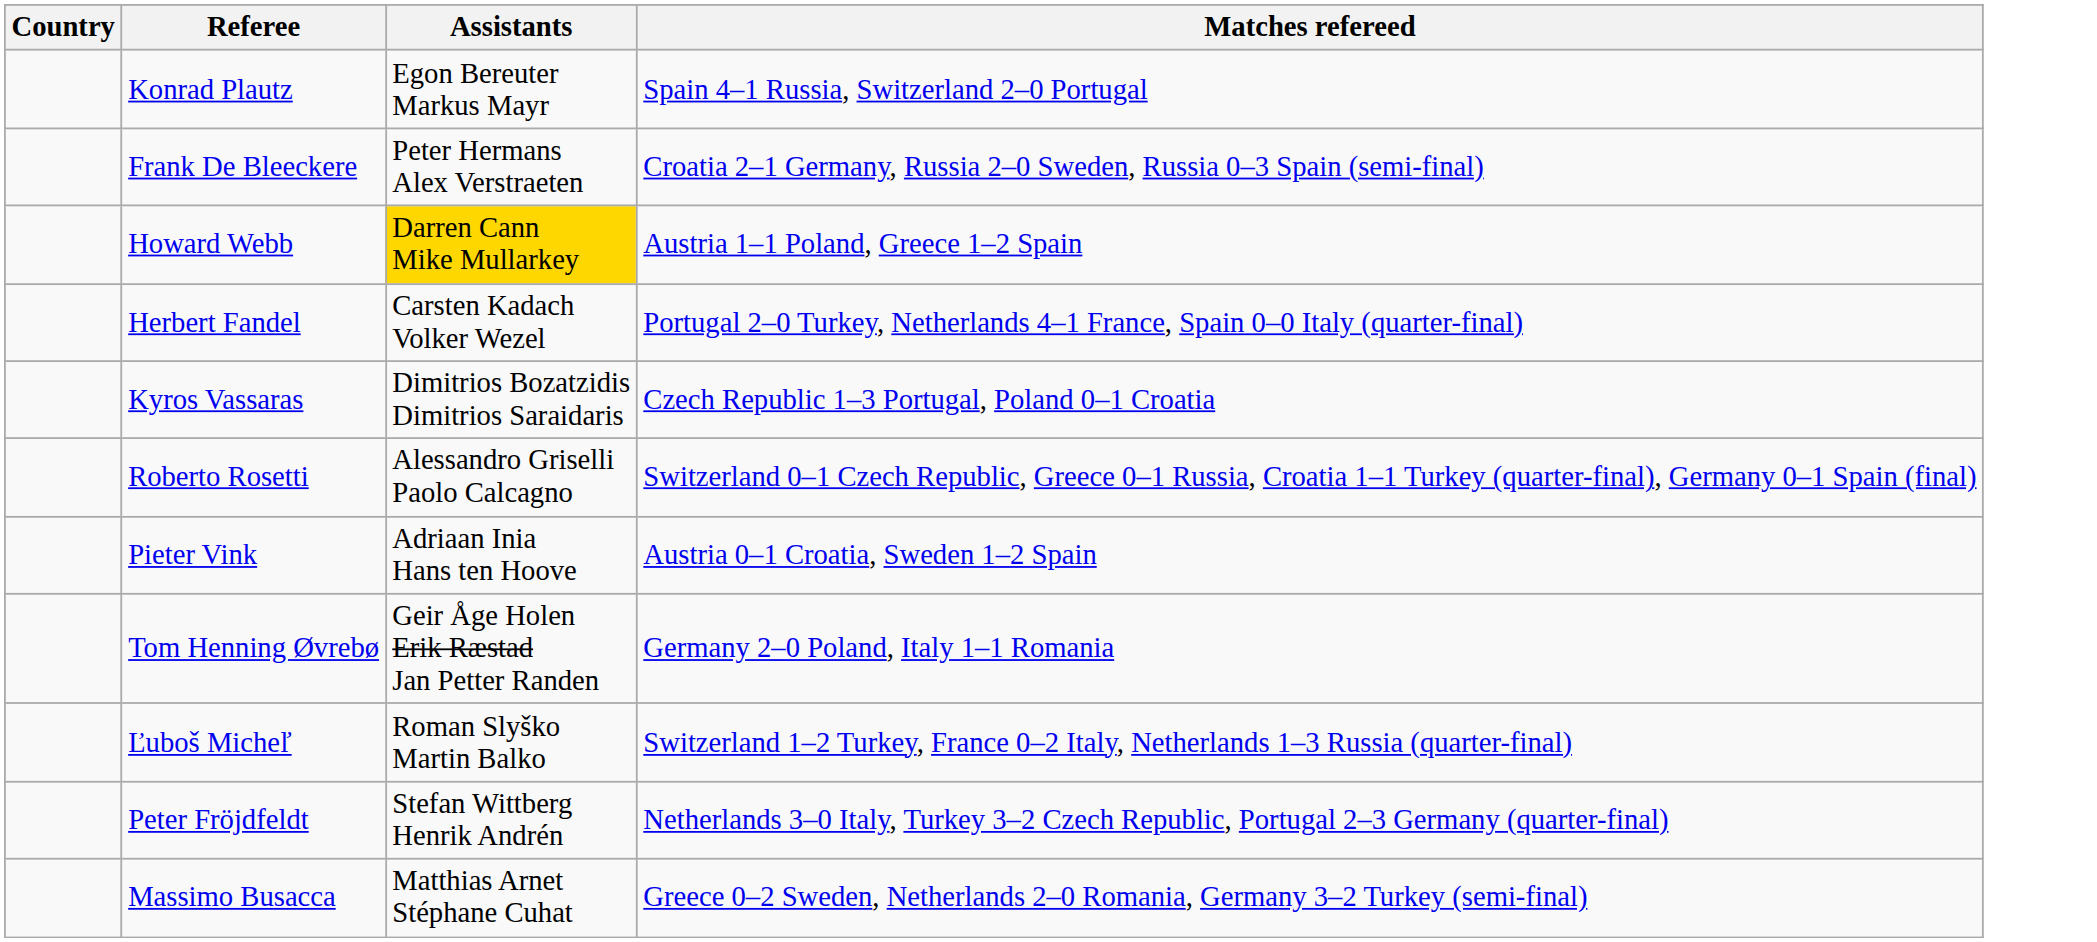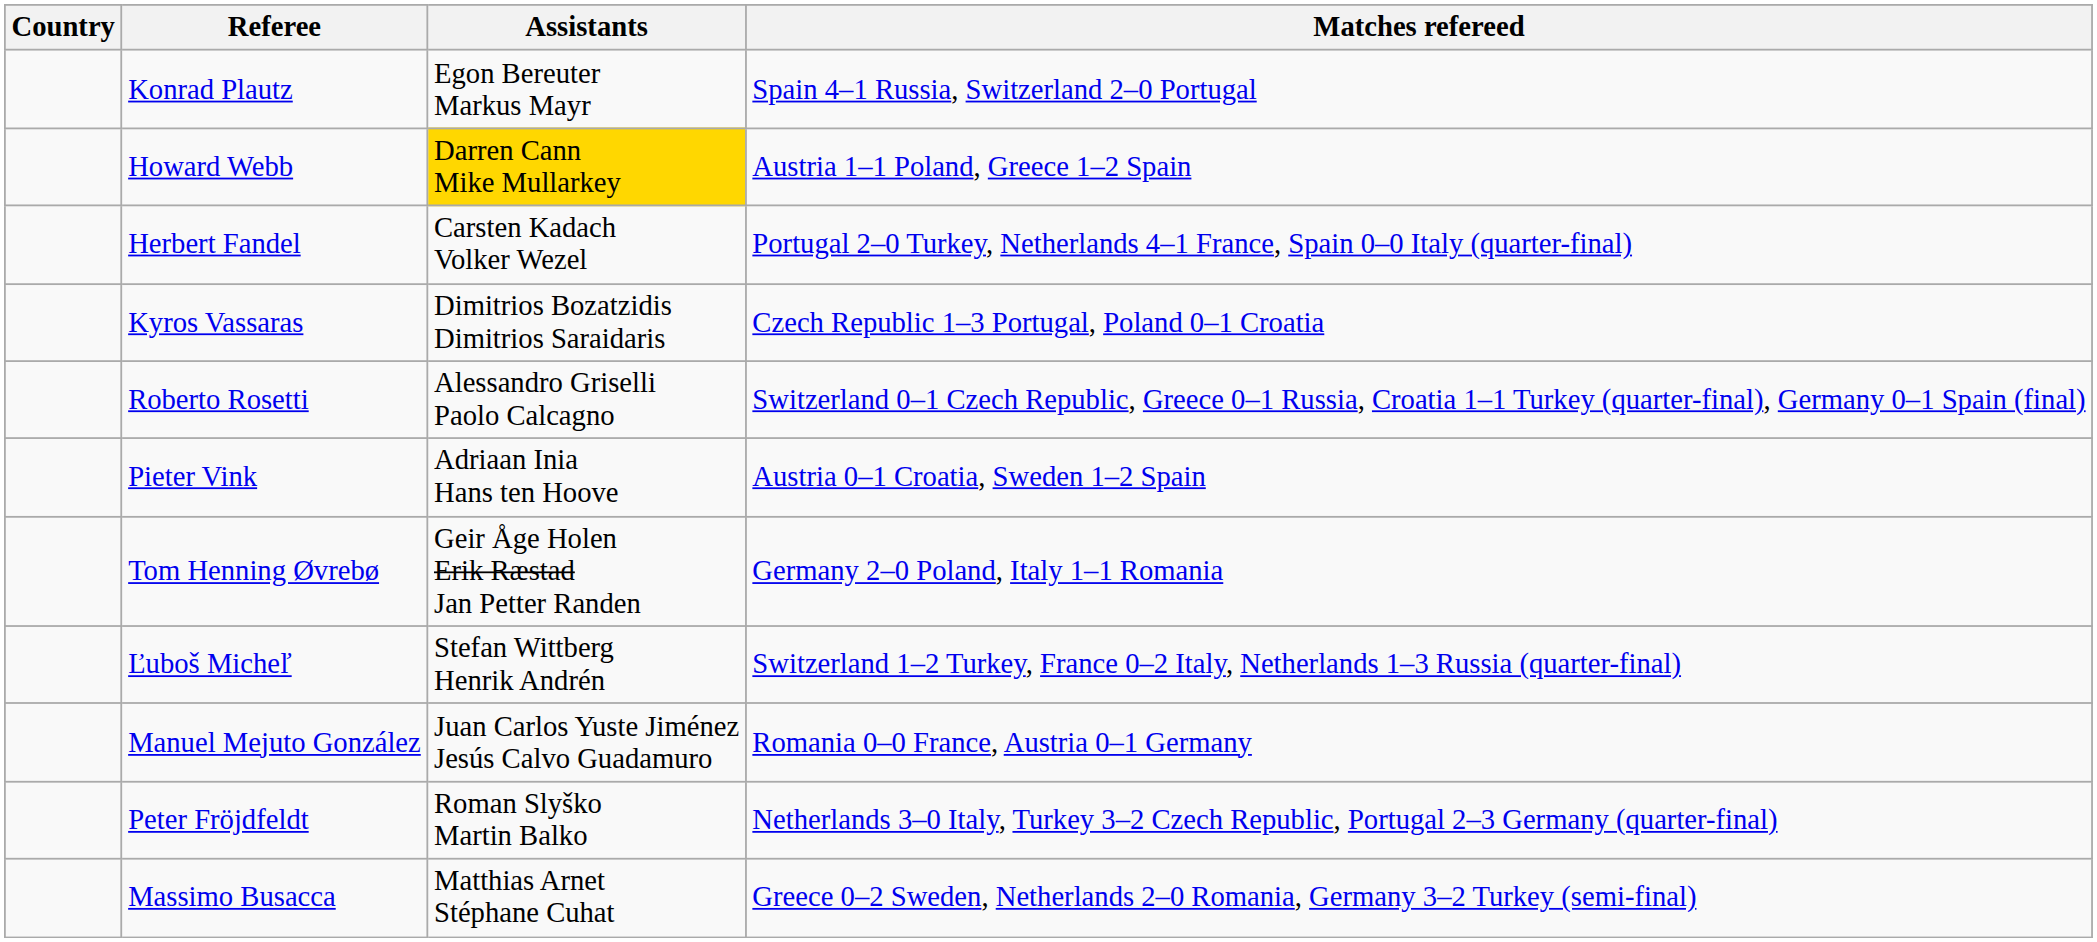 <table class="wikitable">
 <tr>
 <th>Country</th>
 <th>Referee</th>
 <th>Assistants</th>
 <th>Matches refereed</th>
 </tr>
 <tr>
 <td></td>
 <td><a href='#'>Konrad Plautz</a></td>
 <td>Egon Bereuter<br>Markus Mayr</td>
 <td><a href='#'>Spain 4–1 Russia</a>, <a href='#'>Switzerland 2–0 Portugal</a></td>
-</tr>
-<tr>
-<td></td>
-<td><a href='#'>Frank De Bleeckere</a></td>
-<td>Peter Hermans<br>Alex Verstraeten</td>
-<td><a href='#'>Croatia 2–1 Germany</a>, <a href='#'>Russia 2–0 Sweden</a>, <a href='#'>Russia 0–3 Spain (semi-final)</a></td>
 </tr>
 <tr>
 <td></td>
 <td><a href='#'>Howard Webb</a></td>
 <td style="background: gold;">Darren Cann<br>Mike Mullarkey</td>
 <td><a href='#'>Austria 1–1 Poland</a>, <a href='#'>Greece 1–2 Spain</a></td>
 </tr>
 <tr>
 <td></td>
 <td><a href='#'>Herbert Fandel</a></td>
 <td>Carsten Kadach<br>Volker Wezel</td>
 <td><a href='#'>Portugal 2–0 Turkey</a>, <a href='#'>Netherlands 4–1 France</a>, <a href='#'>Spain 0–0 Italy (quarter-final)</a></td>
 </tr>
 <tr>
 <td></td>
 <td><a href='#'>Kyros Vassaras</a></td>
 <td>Dimitrios Bozatzidis<br>Dimitrios Saraidaris</td>
 <td><a href='#'>Czech Republic 1–3 Portugal</a>, <a href='#'>Poland 0–1 Croatia</a></td>
 </tr>
 <tr>
 <td></td>
 <td><a href='#'>Roberto Rosetti</a></td>
 <td>Alessandro Griselli<br>Paolo Calcagno</td>
 <td><a href='#'>Switzerland 0–1 Czech Republic</a>, <a href='#'>Greece 0–1 Russia</a>, <a href='#'>Croatia 1–1 Turkey (quarter-final)</a>, <a href='#'>Germany 0–1 Spain (final)</a></td>
 </tr>
 <tr>
 <td></td>
 <td><a href='#'>Pieter Vink</a></td>
 <td>Adriaan Inia<br>Hans ten Hoove</td>
 <td><a href='#'>Austria 0–1 Croatia</a>, <a href='#'>Sweden 1–2 Spain</a></td>
 </tr>
 <tr>
 <td></td>
 <td><a href='#'>Tom Henning Øvrebø</a></td>
 <td>Geir Åge Holen<br><s>Erik Ræstad</s><br>Jan Petter Randen</td>
 <td><a href='#'>Germany 2–0 Poland</a>, <a href='#'>Italy 1–1 Romania</a></td>
 </tr>
 <tr>
 <td></td>
 <td><a href='#'>Ľuboš Micheľ</a></td>
-<td>Roman Slyško<br>Martin Balko</td>
+<td>Stefan Wittberg<br>Henrik Andrén</td>
 <td><a href='#'>Switzerland 1–2 Turkey</a>, <a href='#'>France 0–2 Italy</a>, <a href='#'>Netherlands 1–3 Russia (quarter-final)</a></td>
 </tr>
 <tr>
 <td></td>
+<td><a href='#'>Manuel Mejuto González</a></td>
+<td>Juan Carlos Yuste Jiménez<br>Jesús Calvo Guadamuro</td>
+<td><a href='#'>Romania 0–0 France</a>, <a href='#'>Austria 0–1 Germany</a></td>
+</tr>
+<tr>
+<td></td>
 <td><a href='#'>Peter Fröjdfeldt</a></td>
-<td>Stefan Wittberg<br>Henrik Andrén</td>
+<td>Roman Slyško<br>Martin Balko</td>
 <td><a href='#'>Netherlands 3–0 Italy</a>, <a href='#'>Turkey 3–2 Czech Republic</a>, <a href='#'>Portugal 2–3 Germany (quarter-final)</a></td>
 </tr>
 <tr>
 <td></td>
 <td><a href='#'>Massimo Busacca</a></td>
 <td>Matthias Arnet<br>Stéphane Cuhat</td>
 <td><a href='#'>Greece 0–2 Sweden</a>, <a href='#'>Netherlands 2–0 Romania</a>, <a href='#'>Germany 3–2 Turkey (semi-final)</a></td>
 </tr>
 </table>
